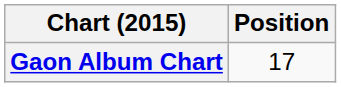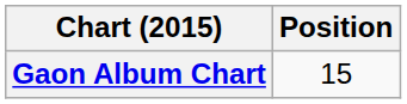 <table class="wikitable plainrowheaders sortable" style="text-align:center;" border="1">
 <tr>
 <th scope="col">Chart (2015)</th>
 <th scope="col">Position</th>
 </tr>
 <tr>
 <th scope="row"><a href='#'>Gaon Album Chart</a></th>
-<td>17</td>
+<td>15</td>
 </tr>
 </table>
